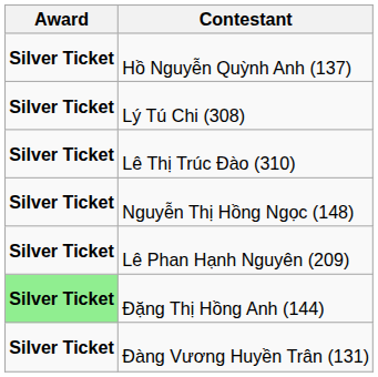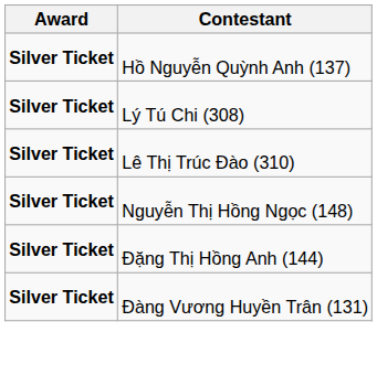 <table class="wikitable" style="font-size: 95%;">
 <tr>
 <th>Award</th>
 <th>Contestant</th>
 </tr>
 <tr>
 <td><strong>Silver Ticket</strong></td>
 <td><br>Hồ Nguyễn Quỳnh Anh (137)</td>
 </tr>
 <tr>
 <td><strong>Silver Ticket</strong></td>
 <td><br>Lý Tú Chi (308)</td>
 </tr>
 <tr>
 <td><strong>Silver Ticket</strong></td>
 <td><br>Lê Thị Trúc Đào (310)</td>
 </tr>
 <tr>
 <td><strong>Silver Ticket</strong></td>
 <td><br>Nguyễn Thị Hồng Ngọc (148)</td>
 </tr>
 <tr>
 <td><strong>Silver Ticket</strong></td>
-<td><br>Lê Phan Hạnh Nguyên (209)</td>
-</tr>
-<tr>
-<td style="background: lightgreen;"><strong>Silver Ticket</strong></td>
 <td><br>Đặng Thị Hồng Anh (144)</td>
 </tr>
 <tr>
 <td><strong>Silver  Ticket</strong></td>
 <td><br>Đàng Vương Huyền Trân (131)</td>
 </tr>
 </table>
